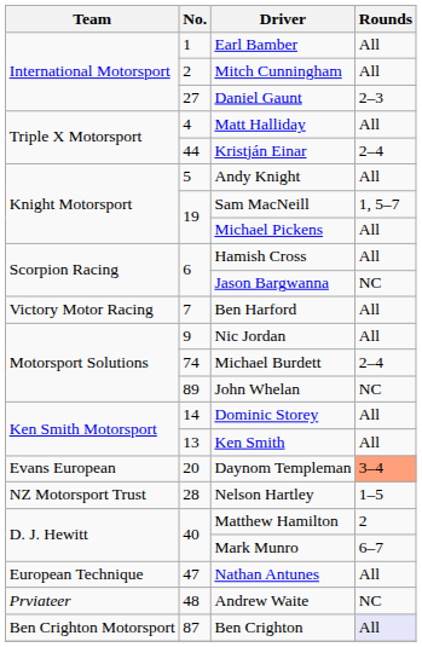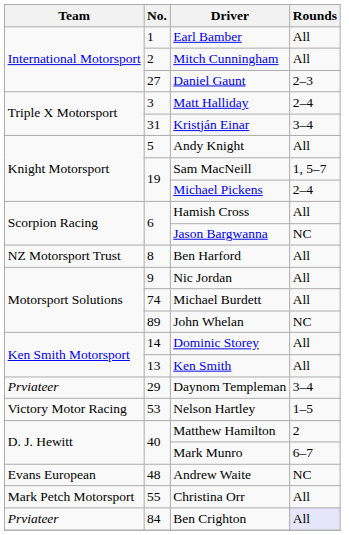 <table class="wikitable" style="font-size: 87%;">
 <tr>
 <th>Team</th>
 <th>No.</th>
 <th>Driver</th>
 <th>Rounds</th>
 </tr>
 <tr>
 <td rowspan=3><a href='#'>International Motorsport</a></td>
 <td>1</td>
 <td> <a href='#'>Earl Bamber</a></td>
 <td>All</td>
 </tr>
 <tr>
 <td>2</td>
 <td> <a href='#'>Mitch Cunningham</a></td>
 <td>All</td>
 </tr>
 <tr>
 <td>27</td>
 <td> <a href='#'>Daniel Gaunt</a></td>
 <td>2–3</td>
 </tr>
 <tr>
 <td rowspan=2>Triple X Motorsport</td>
-<td>4</td>
+<td>3</td>
 <td> <a href='#'>Matt Halliday</a></td>
-<td>All</td>
+<td>2–4</td>
 </tr>
 <tr>
-<td>44</td>
+<td>31</td>
 <td> <a href='#'>Kristján Einar</a></td>
-<td>2–4</td>
+<td>3–4</td>
 </tr>
 <tr>
 <td rowspan=3>Knight Motorsport</td>
 <td>5</td>
 <td> Andy Knight</td>
 <td>All</td>
 </tr>
 <tr>
 <td rowspan=2>19</td>
 <td> Sam MacNeill</td>
 <td>1, 5–7</td>
 </tr>
 <tr>
 <td> <a href='#'>Michael Pickens</a></td>
-<td>All</td>
+<td>2–4</td>
 </tr>
 <tr>
 <td rowspan=2>Scorpion Racing</td>
 <td rowspan=2>6</td>
 <td> Hamish Cross</td>
 <td>All</td>
 </tr>
 <tr>
 <td> <a href='#'>Jason Bargwanna</a></td>
 <td>NC</td>
 </tr>
 <tr>
-<td>Victory Motor Racing</td>
-<td>7</td>
+<td>NZ Motorsport Trust</td>
+<td>8</td>
 <td> Ben Harford</td>
 <td>All</td>
 </tr>
 <tr>
 <td rowspan=3>Motorsport Solutions</td>
 <td>9</td>
 <td> Nic Jordan</td>
 <td>All</td>
 </tr>
 <tr>
 <td>74</td>
 <td> Michael Burdett</td>
-<td>2–4</td>
+<td>All</td>
 </tr>
 <tr>
 <td>89</td>
 <td> John Whelan</td>
 <td>NC</td>
 </tr>
 <tr>
 <td rowspan=2><a href='#'>Ken Smith Motorsport</a></td>
 <td>14</td>
 <td> <a href='#'>Dominic Storey</a></td>
 <td>All</td>
 </tr>
 <tr>
 <td>13</td>
 <td> <a href='#'>Ken Smith</a></td>
 <td>All</td>
 </tr>
 <tr>
-<td>Evans European</td>
-<td>20</td>
+<td><em>Prviateer</em></td>
+<td>29</td>
 <td> Daynom Templeman</td>
-<td style="background: lightsalmon;">3–4</td>
+<td>3–4</td>
 </tr>
 <tr>
-<td>NZ Motorsport Trust</td>
-<td>28</td>
+<td>Victory Motor Racing</td>
+<td>53</td>
 <td> Nelson Hartley</td>
 <td>1–5</td>
 </tr>
 <tr>
 <td rowspan=2>D. J. Hewitt</td>
 <td rowspan=2>40</td>
 <td> Matthew Hamilton</td>
 <td>2</td>
 </tr>
 <tr>
 <td> Mark Munro</td>
 <td>6–7</td>
 </tr>
 <tr>
-<td>European Technique</td>
-<td>47</td>
-<td> <a href='#'>Nathan Antunes</a></td>
-<td>All</td>
-</tr>
-<tr>
-<td><em>Prviateer</em></td>
+<td>Evans European</td>
 <td>48</td>
 <td> Andrew Waite</td>
 <td>NC</td>
 </tr>
 <tr>
-<td>Ben Crighton Motorsport</td>
-<td>87</td>
+<td>Mark Petch Motorsport</td>
+<td>55</td>
+<td> Christina Orr</td>
+<td>All</td>
+</tr>
+<tr>
+<td><em>Prviateer</em></td>
+<td>84</td>
 <td> Ben Crighton</td>
 <td style="background: lavender;">All</td>
 </tr>
 <tr>
 </tr>
 </table>
